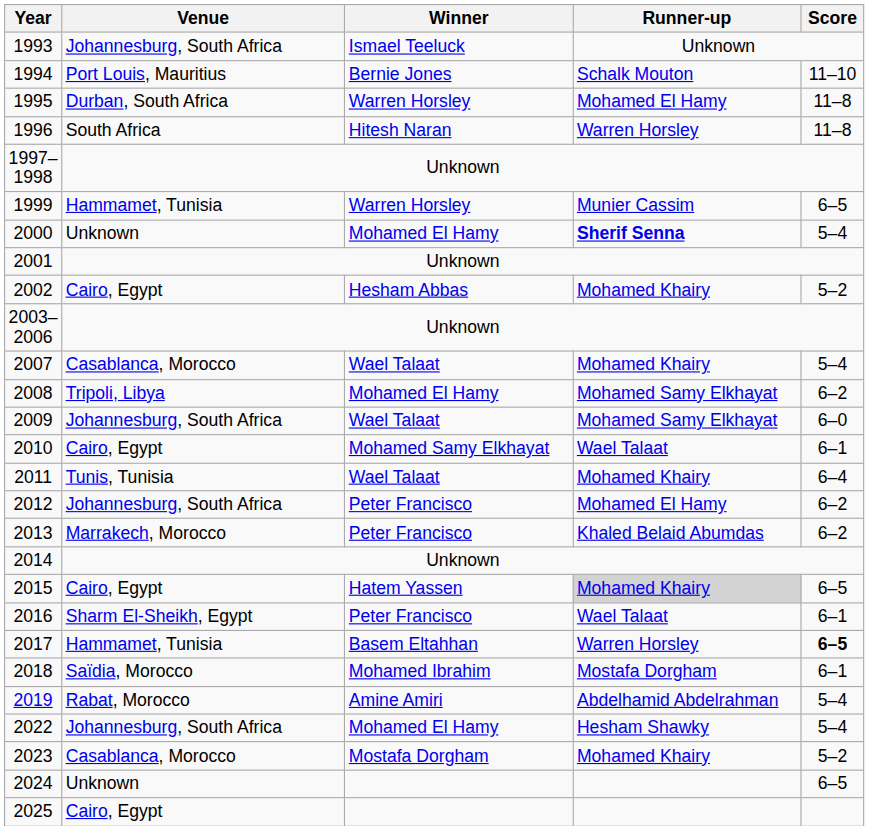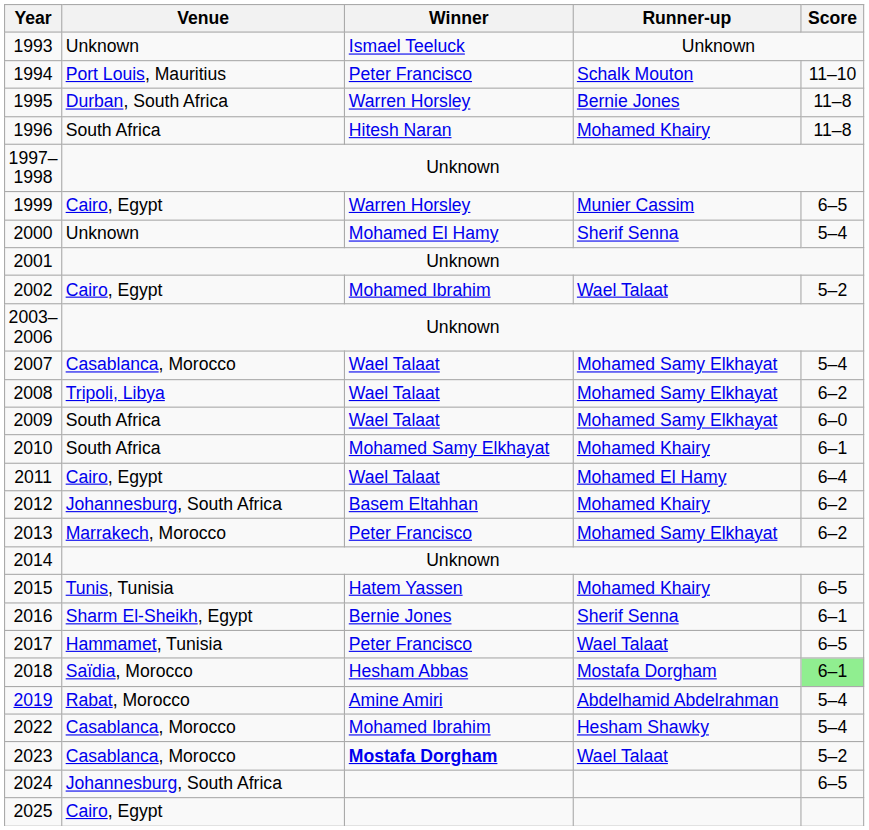 <table class="wikitable sortable">
 <tr>
 <th width=40>Year</th>
 <th width=250>Venue</th>
 <th width=200>Winner</th>
 <th width=200>Runner-up</th>
 <th width=50>Score</th>
 </tr>
 <tr>
 <td align = "center">1993</td>
-<td> <a href='#'>Johannesburg</a>, South Africa</td>
+<td>Unknown</td>
 <td> <a href='#'>Ismael Teeluck</a></td>
 <td align = "center" colspan = "2">Unknown</td>
 </tr>
 <tr>
 <td align = "center">1994</td>
 <td> <a href='#'>Port Louis</a>, Mauritius</td>
-<td> <a href='#'>Bernie Jones</a></td>
+<td> <a href='#'>Peter Francisco</a></td>
 <td> <a href='#'>Schalk Mouton</a></td>
 <td align = "center">11–10</td>
 </tr>
 <tr>
 <td align = "center">1995</td>
 <td> <a href='#'>Durban</a>, South Africa</td>
 <td> <a href='#'>Warren Horsley</a></td>
-<td> <a href='#'>Mohamed El Hamy</a></td>
+<td> <a href='#'>Bernie Jones</a></td>
 <td align = "center">11–8</td>
 </tr>
 <tr>
 <td align = "center">1996</td>
 <td> South Africa</td>
 <td> <a href='#'>Hitesh Naran</a></td>
-<td> <a href='#'>Warren Horsley</a></td>
+<td> <a href='#'>Mohamed Khairy</a></td>
 <td align = "center">11–8</td>
 </tr>
 <tr>
 <td align = "center">1997–1998</td>
 <td align = "center" colspan = "4">Unknown</td>
 </tr>
 <tr>
 <td align = "center">1999</td>
-<td> <a href='#'>Hammamet</a>, Tunisia</td>
+<td> <a href='#'>Cairo</a>, Egypt</td>
 <td> <a href='#'>Warren Horsley</a></td>
 <td> <a href='#'>Munier Cassim</a></td>
 <td align = "center">6–5</td>
 </tr>
 <tr>
 <td align = "center">2000</td>
 <td>Unknown</td>
 <td> <a href='#'>Mohamed El Hamy</a></td>
-<td><strong> <a href='#'>Sherif Senna</a></strong></td>
+<td> <a href='#'>Sherif Senna</a></td>
 <td align = "center">5–4</td>
 </tr>
 <tr>
 <td align = "center">2001</td>
 <td align = "center" colspan = "4">Unknown</td>
 </tr>
 <tr>
 <td align = "center">2002</td>
 <td> <a href='#'>Cairo</a>, Egypt</td>
-<td> <a href='#'>Hesham Abbas</a></td>
-<td> <a href='#'>Mohamed Khairy</a></td>
+<td> <a href='#'>Mohamed Ibrahim</a></td>
+<td> <a href='#'>Wael Talaat</a></td>
 <td align = "center">5–2</td>
 </tr>
 <tr>
 <td align = "center">2003–2006</td>
 <td align = "center" colspan = "4">Unknown</td>
 </tr>
 <tr>
 <td align = "center">2007</td>
 <td> <a href='#'>Casablanca</a>, Morocco</td>
 <td> <a href='#'>Wael Talaat</a></td>
-<td> <a href='#'>Mohamed Khairy</a></td>
+<td> <a href='#'>Mohamed Samy Elkhayat</a></td>
 <td align = "center">5–4</td>
 </tr>
 <tr>
 <td align = "center">2008</td>
 <td> <a href='#'>Tripoli, Libya</a></td>
-<td> <a href='#'>Mohamed El Hamy</a></td>
+<td> <a href='#'>Wael Talaat</a></td>
 <td> <a href='#'>Mohamed Samy Elkhayat</a></td>
 <td align = "center">6–2</td>
 </tr>
 <tr>
 <td align = "center">2009</td>
-<td> <a href='#'>Johannesburg</a>, South Africa</td>
+<td> South Africa</td>
 <td> <a href='#'>Wael Talaat</a></td>
 <td> <a href='#'>Mohamed Samy Elkhayat</a></td>
 <td align = "center">6–0</td>
 </tr>
 <tr>
 <td align = "center">2010</td>
-<td> <a href='#'>Cairo</a>, Egypt</td>
+<td> South Africa</td>
 <td> <a href='#'>Mohamed Samy Elkhayat</a></td>
-<td> <a href='#'>Wael Talaat</a></td>
+<td> <a href='#'>Mohamed Khairy</a></td>
 <td align = "center">6–1</td>
 </tr>
 <tr>
 <td align = "center">2011</td>
-<td> <a href='#'>Tunis</a>, Tunisia</td>
+<td> <a href='#'>Cairo</a>, Egypt</td>
 <td> <a href='#'>Wael Talaat</a></td>
-<td> <a href='#'>Mohamed Khairy</a></td>
+<td> <a href='#'>Mohamed El Hamy</a></td>
 <td align = "center">6–4</td>
 </tr>
 <tr>
 <td align = "center">2012</td>
 <td> <a href='#'>Johannesburg</a>, South Africa</td>
-<td> <a href='#'>Peter Francisco</a></td>
-<td> <a href='#'>Mohamed El Hamy</a></td>
+<td> <a href='#'>Basem Eltahhan</a></td>
+<td> <a href='#'>Mohamed Khairy</a></td>
 <td align = "center">6–2</td>
 </tr>
 <tr>
 <td align = "center">2013</td>
 <td> <a href='#'>Marrakech</a>, Morocco</td>
 <td> <a href='#'>Peter Francisco</a></td>
-<td> <a href='#'>Khaled Belaid Abumdas</a></td>
+<td> <a href='#'>Mohamed Samy Elkhayat</a></td>
 <td align = "center">6–2</td>
 </tr>
 <tr>
 <td align = "center">2014</td>
 <td align = "center" colspan = "4">Unknown</td>
 </tr>
 <tr>
 <td align = "center">2015</td>
-<td> <a href='#'>Cairo</a>, Egypt</td>
+<td> <a href='#'>Tunis</a>, Tunisia</td>
 <td> <a href='#'>Hatem Yassen</a></td>
-<td style="background: lightgrey;"> <a href='#'>Mohamed Khairy</a></td>
+<td> <a href='#'>Mohamed Khairy</a></td>
 <td align = "center">6–5</td>
 </tr>
 <tr>
 <td align = "center">2016</td>
 <td> <a href='#'>Sharm El-Sheikh</a>, Egypt</td>
-<td> <a href='#'>Peter Francisco</a></td>
-<td> <a href='#'>Wael Talaat</a></td>
+<td> <a href='#'>Bernie Jones</a></td>
+<td> <a href='#'>Sherif Senna</a></td>
 <td align = "center">6–1</td>
 </tr>
 <tr>
 <td align = "center">2017</td>
 <td> <a href='#'>Hammamet</a>, Tunisia</td>
-<td> <a href='#'>Basem Eltahhan</a></td>
-<td> <a href='#'>Warren Horsley</a></td>
-<td align = "center"><strong>6–5</strong></td>
+<td> <a href='#'>Peter Francisco</a></td>
+<td> <a href='#'>Wael Talaat</a></td>
+<td align = "center">6–5</td>
 </tr>
 <tr>
 <td align = "center">2018</td>
 <td> <a href='#'>Saïdia</a>, Morocco</td>
-<td> <a href='#'>Mohamed Ibrahim</a></td>
+<td> <a href='#'>Hesham Abbas</a></td>
 <td> <a href='#'>Mostafa Dorgham</a></td>
-<td align = "center">6–1</td>
+<td align = "center" style="background: lightgreen;">6–1</td>
 </tr>
 <tr>
 <td align = "center"><a href='#'>2019</a></td>
 <td> <a href='#'>Rabat</a>, Morocco</td>
 <td> <a href='#'>Amine Amiri</a></td>
 <td> <a href='#'>Abdelhamid Abdelrahman</a></td>
 <td align = "center">5–4</td>
 </tr>
 <tr>
 <td align = "center">2022</td>
-<td> <a href='#'>Johannesburg</a>, South Africa</td>
-<td> <a href='#'>Mohamed El Hamy</a></td>
+<td> <a href='#'>Casablanca</a>, Morocco</td>
+<td> <a href='#'>Mohamed Ibrahim</a></td>
 <td> <a href='#'>Hesham Shawky</a></td>
 <td align = "center">5–4</td>
 </tr>
 <tr>
 <td align = "center">2023</td>
 <td> <a href='#'>Casablanca</a>, Morocco</td>
-<td> <a href='#'>Mostafa Dorgham</a></td>
-<td> <a href='#'>Mohamed Khairy</a></td>
+<td><strong> <a href='#'>Mostafa Dorgham</a></strong></td>
+<td> <a href='#'>Wael Talaat</a></td>
 <td align = "center">5–2</td>
 </tr>
 <tr>
 <td align = "center">2024</td>
-<td>Unknown</td>
+<td> <a href='#'>Johannesburg</a>, South Africa</td>
 <td></td>
 <td></td>
 <td align = "center">6–5</td>
 </tr>
 <tr>
 <td align="center">2025</td>
 <td> <a href='#'>Cairo</a>, Egypt</td>
 <td></td>
 <td></td>
 <td align="center"></td>
 </tr>
 </table>
